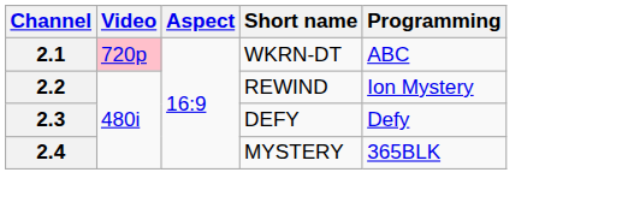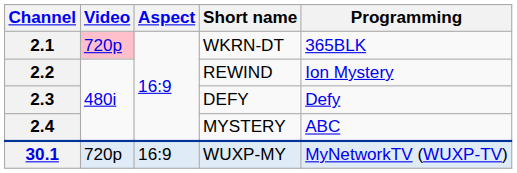 <table class="wikitable">
 <tr>
 <th scope = "col"><a href='#'>Channel</a></th>
 <th scope = "col"><a href='#'>Video</a></th>
 <th scope = "col"><a href='#'>Aspect</a></th>
 <th scope = "col">Short name</th>
 <th scope = "col">Programming</th>
 </tr>
 <tr>
 <th scope = "row">2.1</th>
 <td style="background: pink;"><a href='#'>720p</a></td>
 <td rowspan=4><a href='#'>16:9</a></td>
 <td>WKRN-DT</td>
-<td><a href='#'>ABC</a></td>
+<td><a href='#'>365BLK</a></td>
 </tr>
 <tr>
 <th scope = "row">2.2</th>
 <td rowspan=3><a href='#'>480i</a></td>
 <td>REWIND</td>
 <td><a href='#'>Ion Mystery</a></td>
 </tr>
 <tr>
 <th scope = "row">2.3</th>
 <td>DEFY</td>
 <td><a href='#'>Defy</a></td>
 </tr>
 <tr>
 <th scope = "row">2.4</th>
 <td>MYSTERY</td>
-<td><a href='#'>365BLK</a></td>
+<td><a href='#'>ABC</a></td>
+</tr>
+<tr style="background-color:#DFEBF6; border-top: 2px solid #003399;">
+<th scope = "row"><a href='#'>30.1</a></th>
+<td>720p</td>
+<td>16:9</td>
+<td>WUXP-MY</td>
+<td><a href='#'>MyNetworkTV</a> (<a href='#'>WUXP-TV</a>)</td>
 </tr>
 </table>
